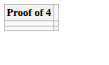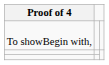 <table class="wikitable collapsible collapsed">
 <tr>
 <th>Proof of 4</th>
+</tr>
+<tr>
+<td><br>To showBegin with,</td>
+<td></td>
+<td></td>
 </tr>
 <tr>
 <td></td>
 <td></td>
 </tr>
 <tr>
 <td></td>
 <td></td>
 </tr>
 </table>
